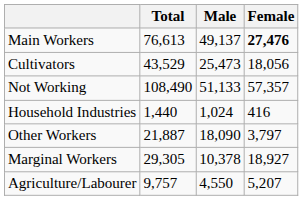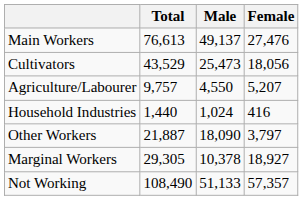 <table class="wikitable">
 <tr>
 <th></th>
 <th>Total</th>
 <th>Male</th>
 <th>Female</th>
 </tr>
 <tr>
 <td>Main Workers</td>
 <td>76,613</td>
 <td>49,137</td>
-<td><strong>27,476</strong></td>
+<td>27,476</td>
 </tr>
 <tr>
 <td>Cultivators</td>
 <td>43,529</td>
 <td>25,473</td>
 <td>18,056</td>
 </tr>
 <tr>
-<td>Not Working</td>
-<td>108,490</td>
-<td>51,133</td>
-<td>57,357</td>
+<td>Agriculture/Labourer</td>
+<td>9,757</td>
+<td>4,550</td>
+<td>5,207</td>
 </tr>
 <tr>
 <td>Household Industries</td>
 <td>1,440</td>
 <td>1,024</td>
 <td>416</td>
 </tr>
 <tr>
 <td>Other Workers</td>
 <td>21,887</td>
 <td>18,090</td>
 <td>3,797</td>
 </tr>
 <tr>
 <td>Marginal Workers</td>
 <td>29,305</td>
 <td>10,378</td>
 <td>18,927</td>
 </tr>
 <tr>
-<td>Agriculture/Labourer</td>
-<td>9,757</td>
-<td>4,550</td>
-<td>5,207</td>
+<td>Not Working</td>
+<td>108,490</td>
+<td>51,133</td>
+<td>57,357</td>
 </tr>
 </table>
